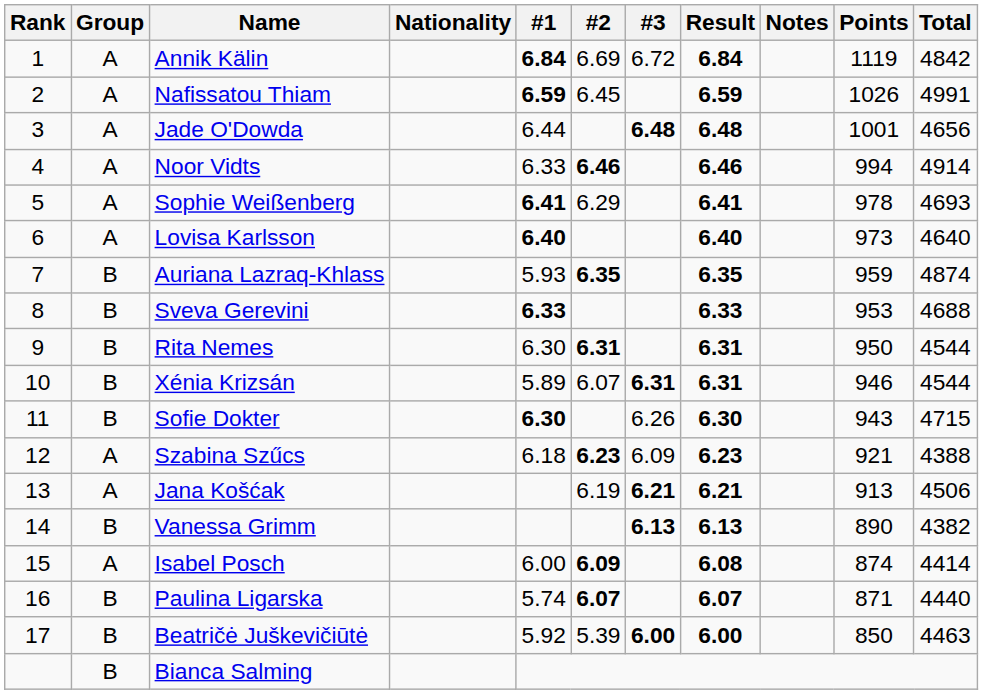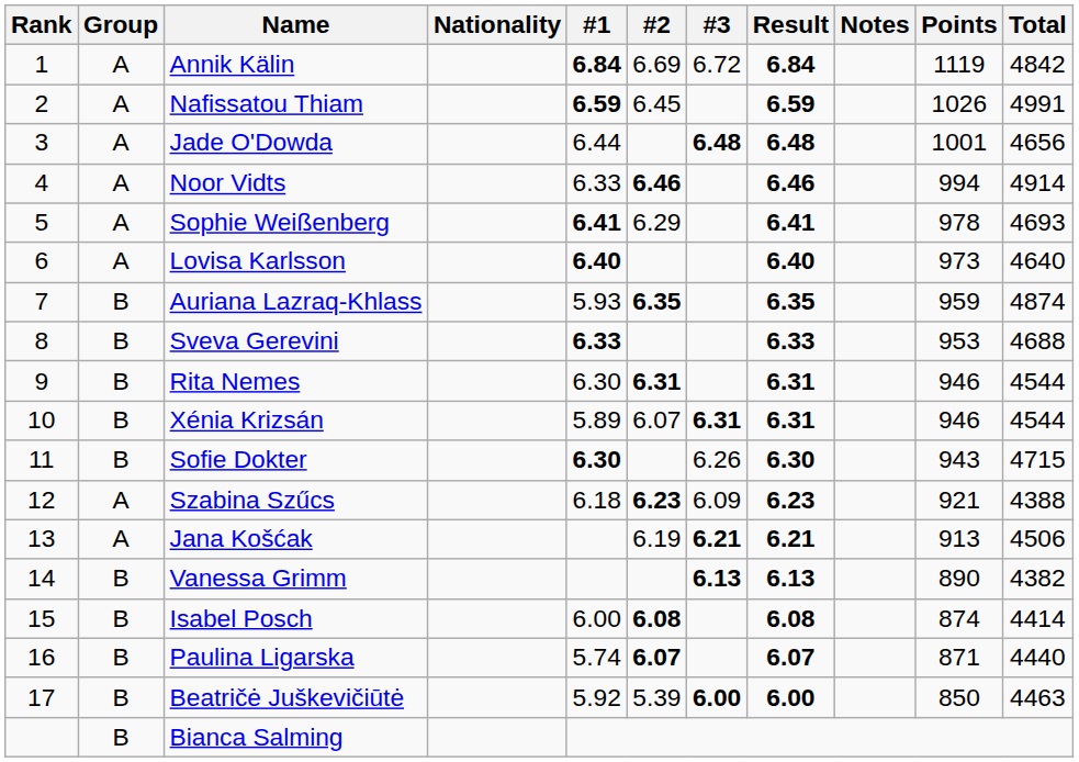 <table class="wikitable sortable" style="text-align:center">
 <tr>
 <th>Rank</th>
 <th>Group</th>
 <th>Name</th>
 <th>Nationality</th>
 <th>#1</th>
 <th>#2</th>
 <th>#3</th>
 <th>Result</th>
 <th>Notes</th>
 <th>Points</th>
 <th>Total</th>
 </tr>
 <tr>
 <td>1</td>
 <td>A</td>
 <td align=left><a href='#'>Annik Kälin</a></td>
 <td align=left></td>
 <td><strong>6.84</strong></td>
 <td>6.69</td>
 <td>6.72</td>
 <td><strong>6.84</strong></td>
 <td></td>
 <td>1119</td>
 <td>4842</td>
 </tr>
 <tr>
 <td>2</td>
 <td>A</td>
 <td align=left><a href='#'>Nafissatou Thiam</a></td>
 <td align=left></td>
 <td><strong>6.59</strong></td>
 <td>6.45</td>
 <td></td>
 <td><strong>6.59</strong></td>
 <td></td>
 <td>1026</td>
 <td>4991</td>
 </tr>
 <tr>
 <td>3</td>
 <td>A</td>
 <td align=left><a href='#'>Jade O'Dowda</a></td>
 <td align=left></td>
 <td>6.44</td>
 <td></td>
 <td><strong>6.48</strong></td>
 <td><strong>6.48</strong></td>
 <td></td>
 <td>1001</td>
 <td>4656</td>
 </tr>
 <tr>
 <td>4</td>
 <td>A</td>
 <td align=left><a href='#'>Noor Vidts</a></td>
 <td align=left></td>
 <td>6.33</td>
 <td><strong>6.46</strong></td>
 <td></td>
 <td><strong>6.46</strong></td>
 <td></td>
 <td>994</td>
 <td>4914</td>
 </tr>
 <tr>
 <td>5</td>
 <td>A</td>
 <td align=left><a href='#'>Sophie Weißenberg</a></td>
 <td align=left></td>
 <td><strong>6.41</strong></td>
 <td>6.29</td>
 <td></td>
 <td><strong>6.41</strong></td>
 <td></td>
 <td>978</td>
 <td>4693</td>
 </tr>
 <tr>
 <td>6</td>
 <td>A</td>
 <td align=left><a href='#'>Lovisa Karlsson</a></td>
 <td align=left></td>
 <td><strong>6.40</strong></td>
 <td></td>
 <td></td>
 <td><strong>6.40</strong></td>
 <td></td>
 <td>973</td>
 <td>4640</td>
 </tr>
 <tr>
 <td>7</td>
 <td>B</td>
 <td align=left><a href='#'>Auriana Lazraq-Khlass</a></td>
 <td align=left></td>
 <td>5.93</td>
 <td><strong>6.35</strong></td>
 <td></td>
 <td><strong>6.35</strong></td>
 <td></td>
 <td>959</td>
 <td>4874</td>
 </tr>
 <tr>
 <td>8</td>
 <td>B</td>
 <td align=left><a href='#'>Sveva Gerevini</a></td>
 <td align=left></td>
 <td><strong>6.33</strong></td>
 <td></td>
 <td></td>
 <td><strong>6.33</strong></td>
 <td></td>
 <td>953</td>
 <td>4688</td>
 </tr>
 <tr>
 <td>9</td>
 <td>B</td>
 <td align=left><a href='#'>Rita Nemes</a></td>
 <td align=left></td>
 <td>6.30</td>
 <td><strong>6.31</strong></td>
 <td></td>
 <td><strong>6.31</strong></td>
 <td></td>
-<td>950</td>
+<td>946</td>
 <td>4544</td>
 </tr>
 <tr>
 <td>10</td>
 <td>B</td>
 <td align=left><a href='#'>Xénia Krizsán</a></td>
 <td align=left></td>
 <td>5.89</td>
 <td>6.07</td>
 <td><strong>6.31</strong></td>
 <td><strong>6.31</strong></td>
 <td></td>
 <td>946</td>
 <td>4544</td>
 </tr>
 <tr>
 <td>11</td>
 <td>B</td>
 <td align=left><a href='#'>Sofie Dokter</a></td>
 <td align=left></td>
 <td><strong>6.30</strong></td>
 <td></td>
 <td>6.26</td>
 <td><strong>6.30</strong></td>
 <td></td>
 <td>943</td>
 <td>4715</td>
 </tr>
 <tr>
 <td>12</td>
 <td>A</td>
 <td align=left><a href='#'>Szabina Szűcs</a></td>
 <td align=left></td>
 <td>6.18</td>
 <td><strong>6.23</strong></td>
 <td>6.09</td>
 <td><strong>6.23</strong></td>
 <td></td>
 <td>921</td>
 <td>4388</td>
 </tr>
 <tr>
 <td>13</td>
 <td>A</td>
 <td align=left><a href='#'>Jana Košćak</a></td>
 <td align=left></td>
 <td></td>
 <td>6.19</td>
 <td><strong>6.21</strong></td>
 <td><strong>6.21</strong></td>
 <td></td>
 <td>913</td>
 <td>4506</td>
 </tr>
 <tr>
 <td>14</td>
 <td>B</td>
 <td align=left><a href='#'>Vanessa Grimm</a></td>
 <td align=left></td>
 <td></td>
 <td></td>
 <td><strong>6.13</strong></td>
 <td><strong>6.13</strong></td>
 <td></td>
 <td>890</td>
 <td>4382</td>
 </tr>
 <tr>
 <td>15</td>
-<td>A</td>
+<td>B</td>
 <td align=left><a href='#'>Isabel Posch</a></td>
 <td align=left></td>
 <td>6.00</td>
-<td><strong>6.09</strong></td>
+<td><strong>6.08</strong></td>
 <td></td>
 <td><strong>6.08</strong></td>
 <td></td>
 <td>874</td>
 <td>4414</td>
 </tr>
 <tr>
 <td>16</td>
 <td>B</td>
 <td align=left><a href='#'>Paulina Ligarska</a></td>
 <td align=left></td>
 <td>5.74</td>
 <td><strong>6.07</strong></td>
 <td></td>
 <td><strong>6.07</strong></td>
 <td></td>
 <td>871</td>
 <td>4440</td>
 </tr>
 <tr>
 <td>17</td>
 <td>B</td>
 <td align=left><a href='#'>Beatričė Juškevičiūtė</a></td>
 <td align=left></td>
 <td>5.92</td>
 <td>5.39</td>
 <td><strong>6.00</strong></td>
 <td><strong>6.00</strong></td>
 <td></td>
 <td>850</td>
 <td>4463</td>
 </tr>
 <tr>
 <td></td>
 <td>B</td>
 <td align=left><a href='#'>Bianca Salming</a></td>
 <td align=left></td>
 <td colspan=7></td>
 </tr>
 </table>
